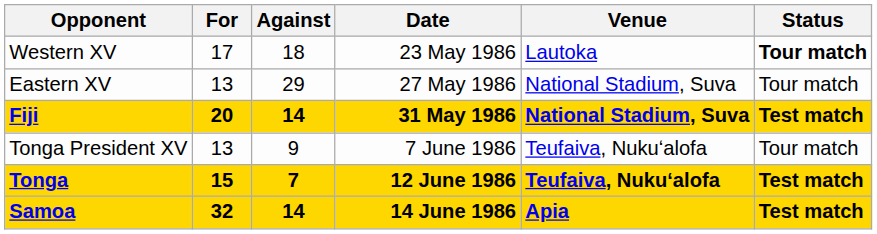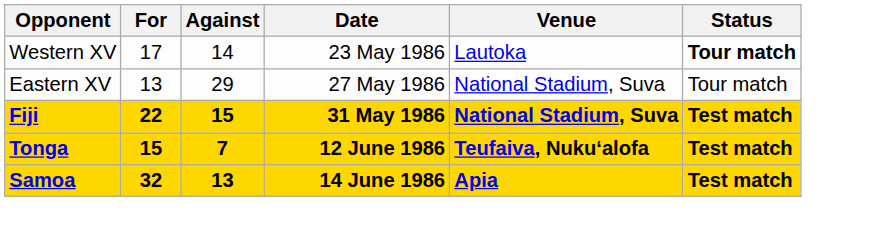 <table class=wikitable>
 <tr>
 <th>Opponent</th>
 <th>For</th>
 <th>Against</th>
 <th>Date</th>
 <th>Venue</th>
 <th>Status</th>
 </tr>
 <tr bgcolor=#fdfdfd>
 <td>Western XV</td>
 <td align=center width=40>17</td>
-<td align=center width=40>18</td>
+<td align=center width=40>14</td>
 <td width=140 align=right>23 May 1986</td>
 <td><a href='#'>Lautoka</a></td>
 <td><strong>Tour match</strong></td>
 </tr>
 <tr bgcolor=#fdfdfd>
 <td>Eastern XV</td>
 <td align=center width=40>13</td>
 <td align=center width=40>29</td>
 <td width=140 align=right>27 May 1986</td>
 <td><a href='#'>National Stadium</a>, Suva</td>
 <td>Tour match</td>
 </tr>
 <tr bgcolor=gold>
 <td><strong><a href='#'>Fiji</a></strong></td>
-<td align=center width=40><strong>20</strong></td>
-<td align=center width=40><strong>14</strong></td>
+<td align=center width=40><strong>22</strong></td>
+<td align=center width=40><strong>15</strong></td>
 <td width=140 align=right><strong>31 May 1986</strong></td>
 <td><strong><a href='#'>National Stadium</a>, Suva</strong></td>
 <td><strong>Test match</strong></td>
-</tr>
-<tr bgcolor=#fdfdfd>
-<td>Tonga President XV</td>
-<td align=center width=40>13</td>
-<td align=center width=40>9</td>
-<td width=140 align=right>7 June 1986</td>
-<td><a href='#'>Teufaiva</a>, Nukuʻalofa</td>
-<td>Tour match</td>
 </tr>
 <tr bgcolor=gold>
 <td><strong><a href='#'>Tonga</a></strong></td>
 <td align=center width=40><strong>15</strong></td>
 <td align=center width=40><strong>7</strong></td>
 <td width=140 align=right><strong>12 June 1986</strong></td>
 <td><strong><a href='#'>Teufaiva</a>, Nukuʻalofa</strong></td>
 <td><strong>Test match</strong></td>
 </tr>
 <tr bgcolor=gold>
 <td><strong><a href='#'>Samoa</a></strong></td>
 <td align=center width=40><strong>32</strong></td>
-<td align=center width=40><strong>14</strong></td>
+<td align=center width=40><strong>13</strong></td>
 <td width=140 align=right><strong>14 June 1986</strong></td>
 <td><strong><a href='#'>Apia</a></strong></td>
 <td><strong>Test match</strong></td>
 </tr>
 </table>
